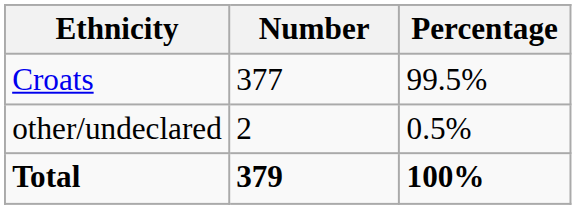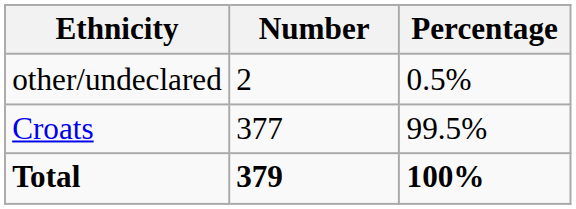 <table class="wikitable">
 <tr>
 <th width="100px">Ethnicity</th>
 <th width="80px">Number</th>
 <th width="80px">Percentage</th>
 </tr>
 <tr>
+<td>other/undeclared</td>
+<td>2</td>
+<td>0.5%</td>
+</tr>
+<tr>
 <td><a href='#'>Croats</a></td>
 <td>377</td>
 <td>99.5%</td>
-</tr>
-<tr>
-<td>other/undeclared</td>
-<td>2</td>
-<td>0.5%</td>
 </tr>
 <tr>
 <td><strong>Total</strong></td>
 <td><strong>379</strong></td>
 <td><strong>100%</strong></td>
 </tr>
 </table>
